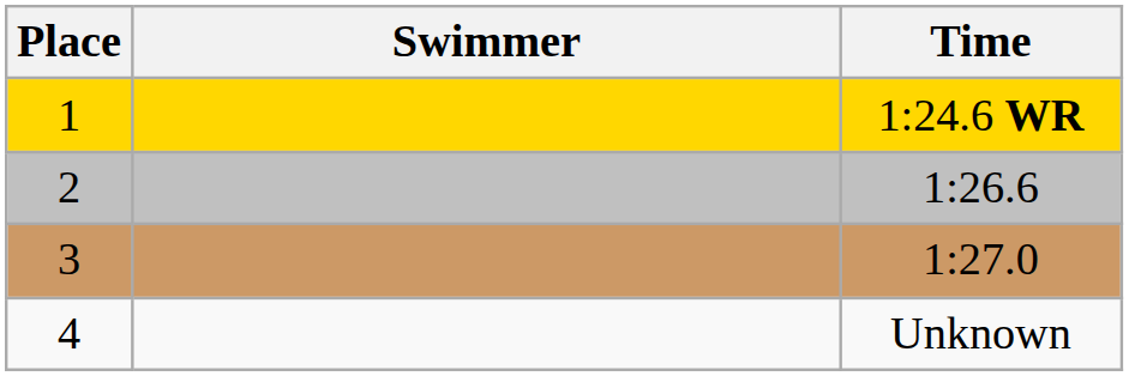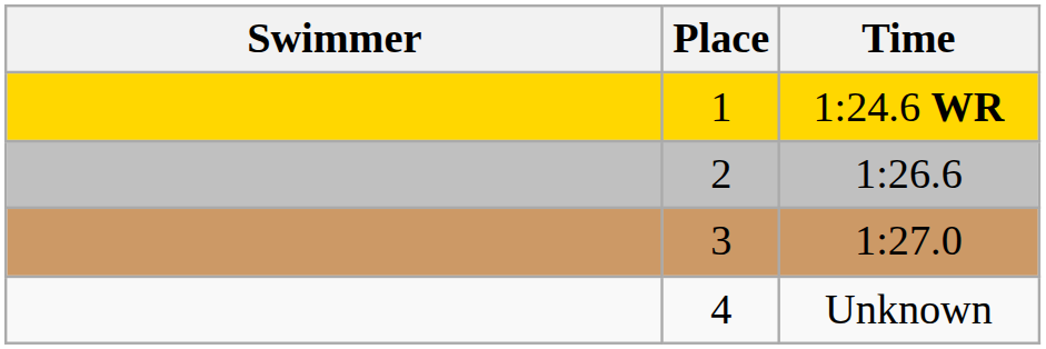 <table class=wikitable style="text-align:center">
 <tr>
+<th width=240>Swimmer</th>
 <th>Place</th>
-<th width=240>Swimmer</th>
 <th width=90>Time</th>
 </tr>
 <tr bgcolor=gold>
+<td align=left></td>
 <td>1</td>
-<td align=left></td>
 <td>1:24.6 <strong>WR</strong></td>
 </tr>
 <tr bgcolor=silver>
+<td align=left></td>
 <td>2</td>
-<td align=left></td>
 <td>1:26.6</td>
 </tr>
 <tr bgcolor=cc9966>
+<td align=left></td>
 <td>3</td>
-<td align=left></td>
 <td>1:27.0</td>
 </tr>
 <tr>
+<td align=left></td>
 <td>4</td>
-<td align=left></td>
 <td>Unknown</td>
 </tr>
 </table>
